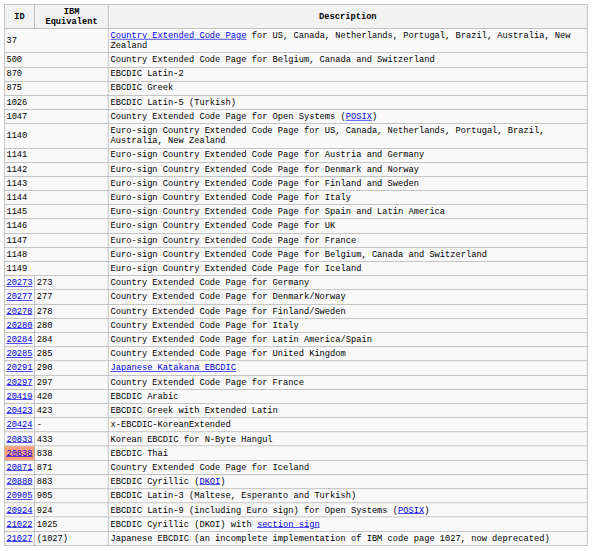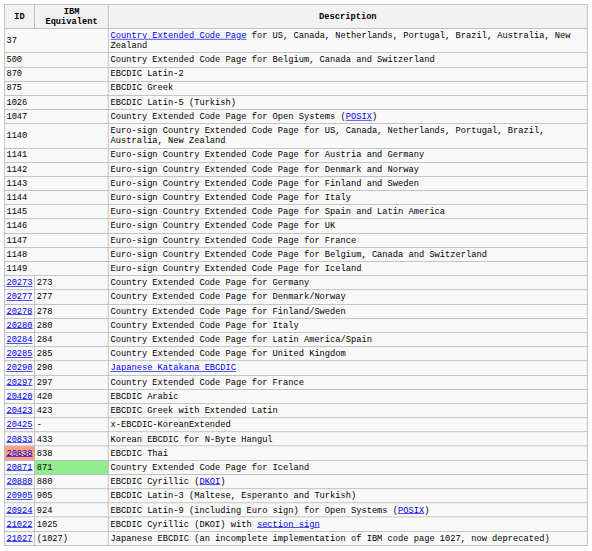 <table class="wikitable">
 <tr>
 <th data-sort-type="number">ID</th>
 <th data-sort-type="number">IBM Equivalent</th>
 <th>Description</th>
 </tr>
 <tr>
 <td colspan="2">37</td>
 <td><a href='#'>Country Extended Code Page</a> for US, Canada, Netherlands, Portugal, Brazil, Australia, New Zealand </td>
 </tr>
 <tr>
 <td colspan="2">500</td>
 <td>Country Extended Code Page for Belgium, Canada and Switzerland</td>
 </tr>
 <tr>
 <td colspan="2">870</td>
 <td>EBCDIC Latin-2</td>
 </tr>
 <tr>
 <td colspan="2">875</td>
 <td>EBCDIC Greek</td>
 </tr>
 <tr>
 <td colspan="2">1026</td>
 <td>EBCDIC Latin-5 (Turkish)</td>
 </tr>
 <tr>
 <td colspan="2">1047</td>
 <td>Country Extended Code Page for Open Systems (<a href='#'>POSIX</a>)</td>
 </tr>
 <tr>
 <td colspan="2">1140</td>
 <td>Euro-sign Country Extended Code Page for US, Canada, Netherlands, Portugal, Brazil, Australia, New Zealand</td>
 </tr>
 <tr>
 <td colspan="2">1141</td>
 <td>Euro-sign Country Extended Code Page for Austria and Germany</td>
 </tr>
 <tr>
 <td colspan="2">1142</td>
 <td>Euro-sign Country Extended Code Page for Denmark and Norway</td>
 </tr>
 <tr>
 <td colspan="2">1143</td>
 <td>Euro-sign Country Extended Code Page for Finland and Sweden</td>
 </tr>
 <tr>
 <td colspan="2">1144</td>
 <td>Euro-sign Country Extended Code Page for Italy</td>
 </tr>
 <tr>
 <td colspan="2">1145</td>
 <td>Euro-sign Country Extended Code Page for Spain and Latin America</td>
 </tr>
 <tr>
 <td colspan="2">1146</td>
 <td>Euro-sign Country Extended Code Page for UK</td>
 </tr>
 <tr>
 <td colspan="2">1147</td>
 <td>Euro-sign Country Extended Code Page for France</td>
 </tr>
 <tr>
 <td colspan="2">1148</td>
 <td>Euro-sign Country Extended Code Page for Belgium, Canada and Switzerland</td>
 </tr>
 <tr>
 <td colspan="2">1149</td>
 <td>Euro-sign Country Extended Code Page for Iceland</td>
 </tr>
 <tr>
 <td><a href='#'>20273</a></td>
 <td>273</td>
 <td>Country Extended Code Page for Germany</td>
 </tr>
 <tr>
 <td><a href='#'>20277</a></td>
 <td>277</td>
 <td>Country Extended Code Page for Denmark/Norway</td>
 </tr>
 <tr>
 <td><a href='#'>20278</a></td>
 <td>278</td>
 <td>Country Extended Code Page for Finland/Sweden</td>
 </tr>
 <tr>
 <td><a href='#'>20280</a></td>
 <td>280</td>
 <td>Country Extended Code Page for Italy</td>
 </tr>
 <tr>
 <td><a href='#'>20284</a></td>
 <td>284</td>
 <td>Country Extended Code Page for Latin America/Spain</td>
 </tr>
 <tr>
 <td><a href='#'>20285</a></td>
 <td>285</td>
 <td>Country Extended Code Page for United Kingdom</td>
 </tr>
 <tr>
-<td><a href='#'>20291</a></td>
+<td><a href='#'>20290</a></td>
 <td>290</td>
 <td><a href='#'>Japanese Katakana EBCDIC</a></td>
 </tr>
 <tr>
 <td><a href='#'>20297</a></td>
 <td>297</td>
 <td>Country Extended Code Page for France</td>
 </tr>
 <tr>
-<td><a href='#'>20419</a></td>
+<td><a href='#'>20420</a></td>
 <td>420</td>
 <td>EBCDIC Arabic</td>
 </tr>
 <tr>
 <td><a href='#'>20423</a></td>
 <td>423</td>
 <td>EBCDIC Greek with Extended Latin</td>
 </tr>
 <tr>
-<td><a href='#'>20424</a></td>
+<td><a href='#'>20425</a></td>
 <td>-</td>
 <td>x-EBCDIC-KoreanExtended</td>
 </tr>
 <tr>
 <td><a href='#'>20833</a></td>
 <td>433</td>
 <td>Korean EBCDIC for N-Byte Hangul</td>
 </tr>
 <tr>
 <td style="background: lightsalmon;"><a href='#'>20838</a></td>
 <td>838</td>
 <td>EBCDIC Thai</td>
 </tr>
 <tr>
 <td><a href='#'>20871</a></td>
-<td>871</td>
+<td style="background: lightgreen;">871</td>
 <td>Country Extended Code Page for Iceland</td>
 </tr>
 <tr>
 <td><a href='#'>20880</a></td>
-<td>883</td>
+<td>880</td>
 <td>EBCDIC Cyrillic (<a href='#'>DKOI</a>)</td>
 </tr>
 <tr>
 <td><a href='#'>20905</a></td>
 <td>905</td>
 <td>EBCDIC Latin-3 (Maltese, Esperanto and Turkish)</td>
 </tr>
 <tr>
 <td><a href='#'>20924</a></td>
 <td>924</td>
 <td>EBCDIC Latin-9 (including Euro sign) for Open Systems (<a href='#'>POSIX</a>)</td>
 </tr>
 <tr>
 <td><a href='#'>21022</a></td>
 <td>1025</td>
 <td>EBCDIC Cyrillic (DKOI) with <a href='#'>section sign</a></td>
 </tr>
 <tr>
 <td><a href='#'>21027</a></td>
 <td>(1027)</td>
 <td>Japanese EBCDIC (an incomplete implementation of IBM code page 1027, now deprecated)</td>
 </tr>
 </table>
